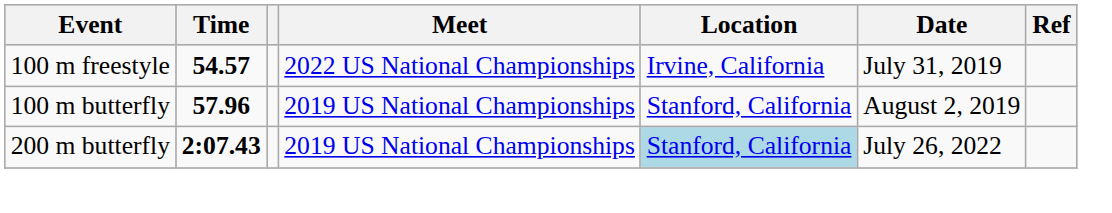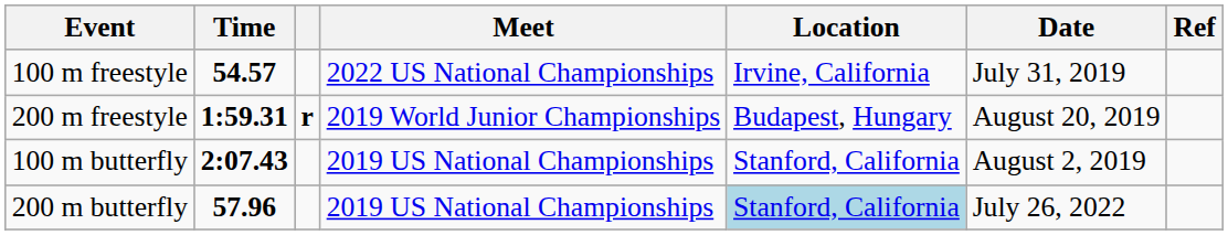 <table class="wikitable">
 <tr>
 <th>Event</th>
 <th>Time</th>
 <th></th>
 <th>Meet</th>
 <th>Location</th>
 <th>Date</th>
 <th>Ref</th>
 </tr>
 <tr>
 <td>100 m freestyle</td>
 <td style="text-align:center;"><strong>54.57</strong></td>
 <td></td>
 <td><a href='#'>2022 US National Championships</a></td>
 <td><a href='#'>Irvine, California</a></td>
 <td>July 31, 2019</td>
 <td style="text-align:center;"></td>
 </tr>
 <tr>
+<td>200 m freestyle</td>
+<td style="text-align:center;"><strong>1:59.31</strong></td>
+<td><strong>r</strong></td>
+<td><a href='#'>2019 World Junior Championships</a></td>
+<td><a href='#'>Budapest</a>, <a href='#'>Hungary</a></td>
+<td>August 20, 2019</td>
+<td style="text-align:center;"></td>
+</tr>
+<tr>
 <td>100 m butterfly</td>
-<td style="text-align:center;"><strong>57.96</strong></td>
+<td style="text-align:center;"><strong>2:07.43</strong></td>
 <td></td>
 <td><a href='#'>2019 US National Championships</a></td>
 <td><a href='#'>Stanford, California</a></td>
 <td>August 2, 2019</td>
 <td style="text-align:center;"></td>
 </tr>
 <tr>
 <td>200 m butterfly</td>
-<td style="text-align:center;"><strong>2:07.43</strong></td>
+<td style="text-align:center;"><strong>57.96</strong></td>
 <td></td>
 <td><a href='#'>2019 US National Championships</a></td>
 <td style="background: lightblue;"><a href='#'>Stanford, California</a></td>
 <td>July 26, 2022</td>
 <td style="text-align:center;"></td>
 </tr>
 </table>
